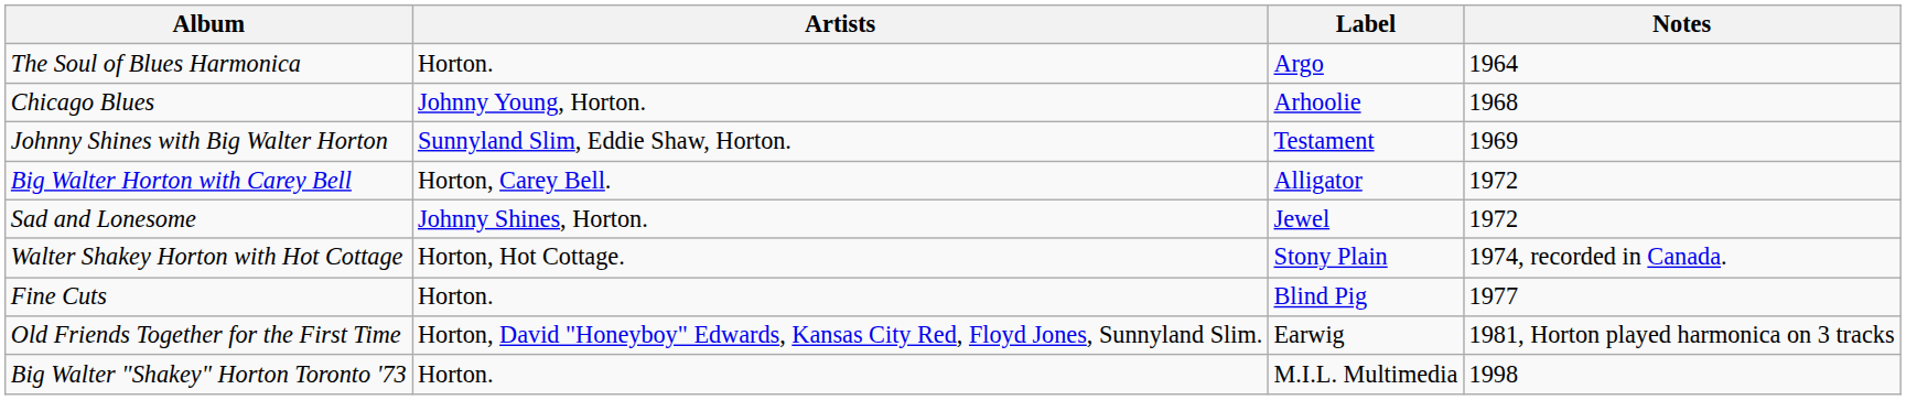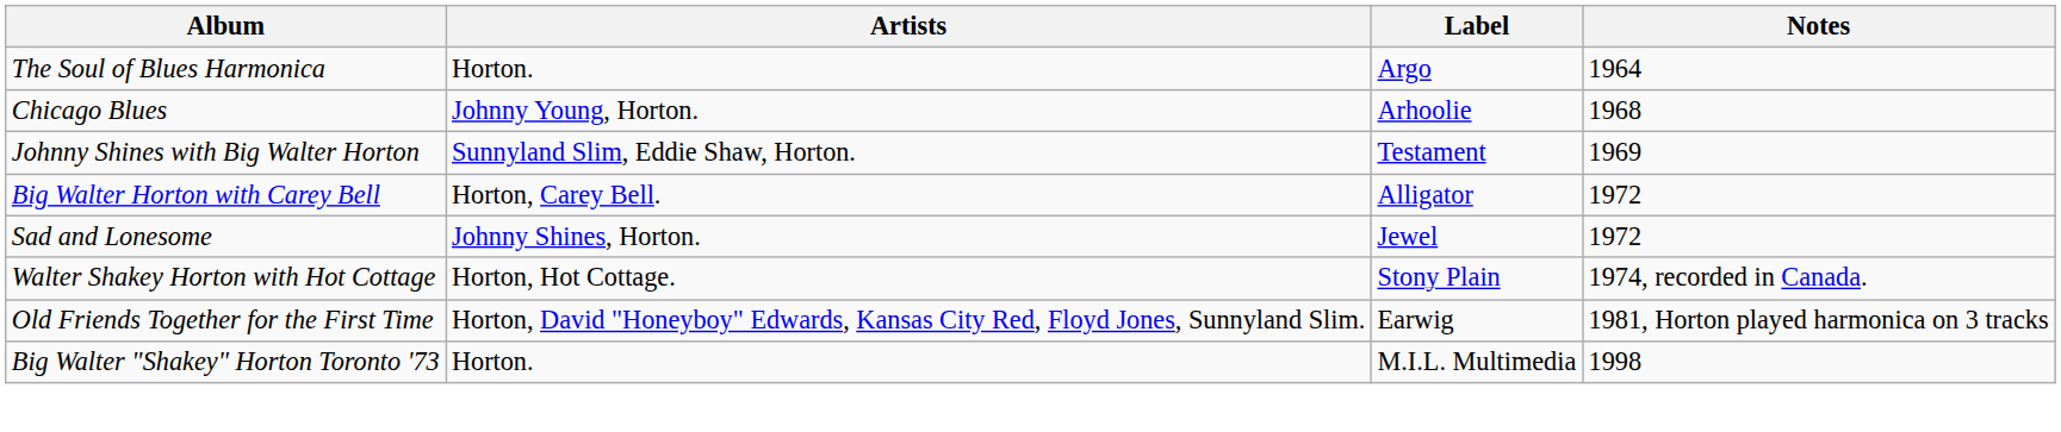 <table class="wikitable">
 <tr>
 <th>Album</th>
 <th>Artists</th>
 <th>Label</th>
 <th>Notes</th>
 </tr>
 <tr>
 <td><em>The Soul of Blues Harmonica</em></td>
 <td>Horton.</td>
 <td><a href='#'>Argo</a></td>
 <td>1964</td>
 </tr>
 <tr>
 <td><em>Chicago Blues</em></td>
 <td><a href='#'>Johnny Young</a>, Horton.</td>
 <td><a href='#'>Arhoolie</a></td>
 <td>1968</td>
 </tr>
 <tr>
 <td><em>Johnny Shines with Big Walter Horton</em></td>
 <td><a href='#'>Sunnyland Slim</a>, Eddie Shaw, Horton.</td>
 <td><a href='#'>Testament</a></td>
 <td>1969</td>
 </tr>
 <tr>
 <td><em><a href='#'>Big Walter Horton with Carey Bell</a></em></td>
 <td>Horton, <a href='#'>Carey Bell</a>.</td>
 <td><a href='#'>Alligator</a></td>
 <td>1972</td>
 </tr>
 <tr>
 <td><em>Sad and Lonesome</em></td>
 <td><a href='#'>Johnny Shines</a>, Horton.</td>
 <td><a href='#'>Jewel</a></td>
 <td>1972</td>
 </tr>
 <tr>
 <td><em>Walter Shakey Horton with Hot Cottage</em></td>
 <td>Horton, Hot Cottage.</td>
 <td><a href='#'>Stony Plain</a></td>
 <td>1974, recorded in <a href='#'>Canada</a>.</td>
 </tr>
 <tr>
-<td><em>Fine Cuts</em></td>
-<td>Horton.</td>
-<td><a href='#'>Blind Pig</a></td>
-<td>1977</td>
-</tr>
-<tr>
 <td><em>Old Friends Together for the First Time</em></td>
 <td>Horton, <a href='#'>David "Honeyboy" Edwards</a>, <a href='#'>Kansas City Red</a>, <a href='#'>Floyd Jones</a>, Sunnyland Slim.</td>
 <td>Earwig</td>
 <td>1981, Horton played harmonica on 3 tracks</td>
 </tr>
 <tr>
 <td><em>Big Walter "Shakey" Horton Toronto '73</em></td>
 <td>Horton.</td>
 <td>M.I.L. Multimedia</td>
 <td>1998</td>
 </tr>
 </table>
